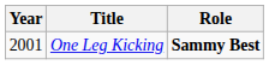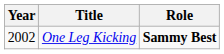 <table class="wikitable">
 <tr>
 <th>Year</th>
 <th>Title</th>
 <th>Role</th>
 </tr>
 <tr>
-<td>2001</td>
+<td>2002</td>
 <td><em><a href='#'>One Leg Kicking</a></em></td>
 <td><strong>Sammy Best</strong></td>
 </tr>
 </table>
